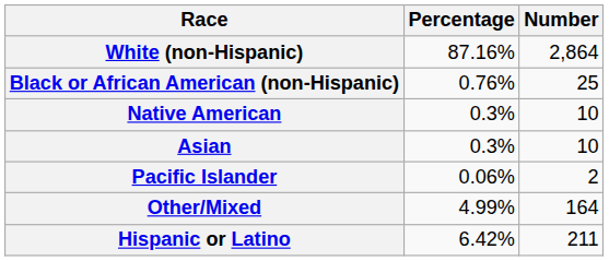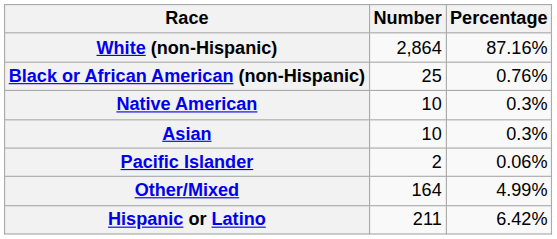 <table class="wikitable" style="text-align:right">
 <tr>
 <th scope="col">Race</th>
+<th scope="col">Number</th>
 <th scope="col">Percentage</th>
-<th scope="col">Number</th>
 </tr>
 <tr>
 <th scope="row"><a href='#'>White</a> (non-Hispanic)</th>
+<td>2,864</td>
 <td>87.16%</td>
-<td>2,864</td>
 </tr>
 <tr>
 <th scope="row"><a href='#'>Black or African American</a> (non-Hispanic)</th>
+<td>25</td>
 <td>0.76%</td>
-<td>25</td>
 </tr>
 <tr>
 <th scope="row"><a href='#'>Native American</a></th>
+<td>10</td>
 <td>0.3%</td>
-<td>10</td>
 </tr>
 <tr>
 <th scope="row"><a href='#'>Asian</a></th>
+<td>10</td>
 <td>0.3%</td>
-<td>10</td>
 </tr>
 <tr>
 <th scope="row"><a href='#'>Pacific Islander</a></th>
+<td>2</td>
 <td>0.06%</td>
-<td>2</td>
 </tr>
 <tr>
 <th scope="row"><a href='#'>Other/Mixed</a></th>
+<td>164</td>
 <td>4.99%</td>
-<td>164</td>
 </tr>
 <tr>
 <th scope="row"><a href='#'>Hispanic</a> or <a href='#'>Latino</a></th>
+<td>211</td>
 <td>6.42%</td>
-<td>211</td>
 </tr>
 </table>
